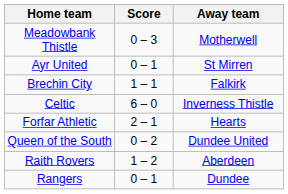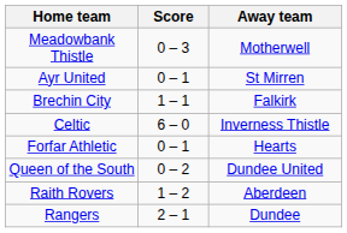 <table class="wikitable" style="text-align: center">
 <tr>
 <th width=140>Home team</th>
 <th width=70>Score</th>
 <th width=140>Away team</th>
 </tr>
 <tr>
 <td><a href='#'>Meadowbank Thistle</a></td>
 <td>0 – 3</td>
 <td><a href='#'>Motherwell</a></td>
 </tr>
 <tr>
 <td><a href='#'>Ayr United</a></td>
 <td>0 – 1</td>
 <td><a href='#'>St Mirren</a></td>
 </tr>
 <tr>
 <td><a href='#'>Brechin City</a></td>
 <td>1 – 1</td>
 <td><a href='#'>Falkirk</a></td>
 </tr>
 <tr>
 <td><a href='#'>Celtic</a></td>
 <td>6 – 0</td>
 <td><a href='#'>Inverness Thistle</a></td>
 </tr>
 <tr>
 <td><a href='#'>Forfar Athletic</a></td>
-<td>2 – 1</td>
+<td>0 – 1</td>
 <td><a href='#'>Hearts</a></td>
 </tr>
 <tr>
 <td><a href='#'>Queen of the South</a></td>
 <td>0 – 2</td>
 <td><a href='#'>Dundee United</a></td>
 </tr>
 <tr>
 <td><a href='#'>Raith Rovers</a></td>
 <td>1 – 2</td>
 <td><a href='#'>Aberdeen</a></td>
 </tr>
 <tr>
 <td><a href='#'>Rangers</a></td>
-<td>0 – 1</td>
+<td>2 – 1</td>
 <td><a href='#'>Dundee</a></td>
 </tr>
 </table>
